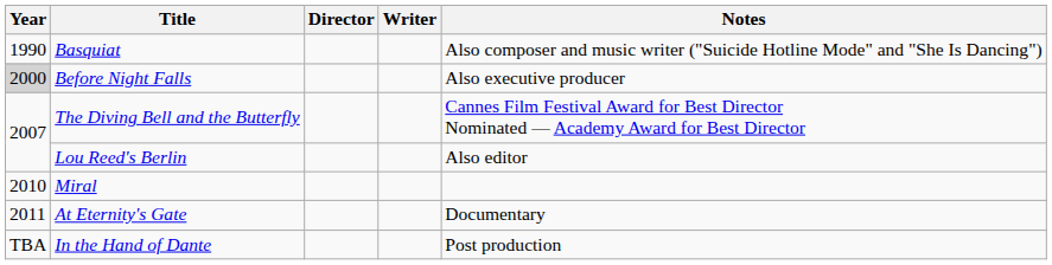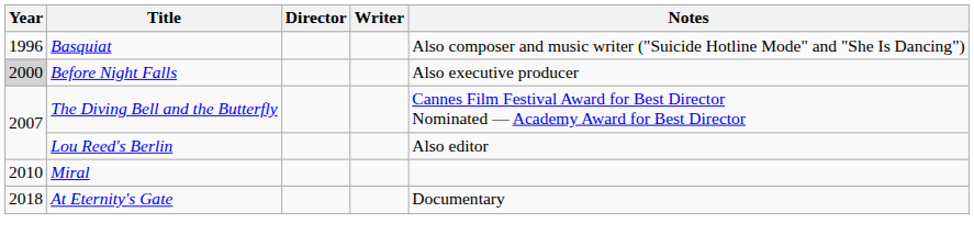 <table class="wikitable">
 <tr>
 <th>Year</th>
 <th>Title</th>
 <th>Director</th>
 <th>Writer</th>
 <th>Notes</th>
 </tr>
 <tr>
-<td>1990</td>
+<td>1996</td>
 <td><em><a href='#'>Basquiat</a></em></td>
 <td></td>
 <td></td>
 <td>Also composer and music writer ("Suicide Hotline Mode" and "She Is Dancing")</td>
 </tr>
 <tr>
 <td style="background: lightgrey;">2000</td>
 <td><em><a href='#'>Before Night Falls</a></em></td>
 <td></td>
 <td></td>
 <td>Also executive producer</td>
 </tr>
 <tr>
 <td rowspan=2>2007</td>
 <td><em><a href='#'>The Diving Bell and the Butterfly</a></em></td>
 <td></td>
 <td></td>
 <td><a href='#'>Cannes Film Festival Award for Best Director</a> <br> Nominated — <a href='#'>Academy Award for Best Director</a></td>
 </tr>
 <tr>
 <td><em><a href='#'>Lou Reed's Berlin</a></em></td>
 <td></td>
 <td></td>
 <td>Also editor</td>
 </tr>
 <tr>
 <td>2010</td>
 <td><em><a href='#'>Miral</a></em></td>
 <td></td>
 <td></td>
 <td></td>
 </tr>
 <tr>
-<td>2011</td>
+<td>2018</td>
 <td><em><a href='#'>At Eternity's Gate</a></em></td>
 <td></td>
 <td></td>
 <td>Documentary</td>
 </tr>
-<tr>
-<td>TBA</td>
-<td><em><a href='#'>In the Hand of Dante</a></em></td>
-<td></td>
-<td></td>
-<td>Post production</td>
-</tr>
 </table>
